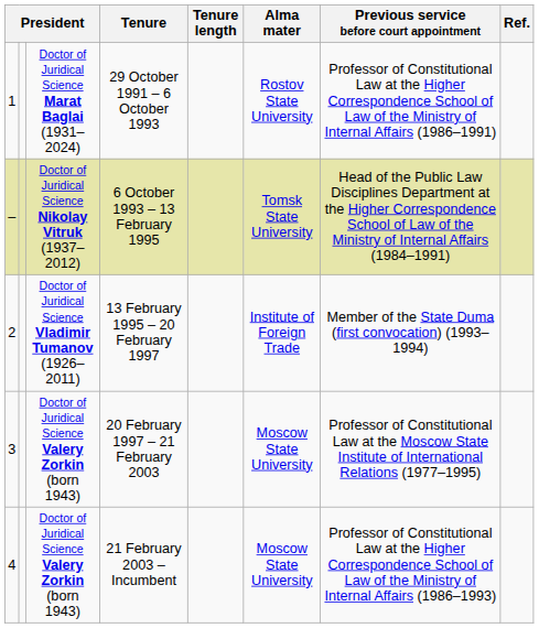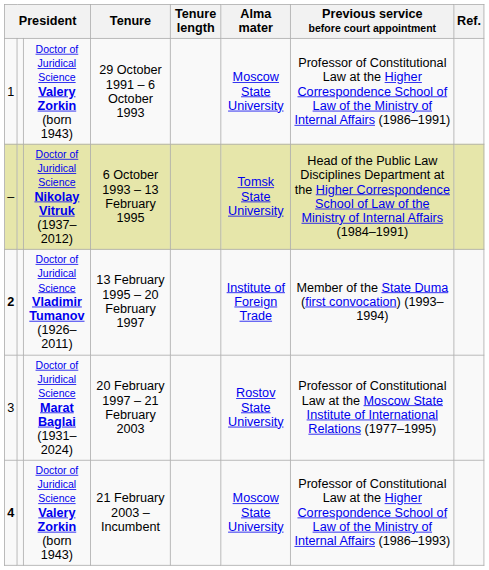 <table class="wikitable" style="text-align: center;">
 <tr>
 <th colspan="3">President</th>
 <th>Tenure</th>
 <th>Tenure length</th>
 <th>Alma mater</th>
 <th>Previous service<br><small>before court appointment</small></th>
 <th>Ref.</th>
 </tr>
 <tr>
 <td>1</td>
 <td></td>
-<td><small><a href='#'>Doctor of Juridical Science</a></small><br><strong><a href='#'>Marat Baglai</a></strong><br>(1931–2024)</td>
+<td><small><a href='#'>Doctor of Juridical Science</a></small><br><strong><a href='#'>Valery Zorkin</a></strong><br>(born 1943)</td>
 <td>29 October 1991 – 6 October 1993</td>
 <td></td>
-<td><a href='#'>Rostov State University</a></td>
+<td><a href='#'>Moscow State University</a></td>
 <td>Professor of Constitutional Law at the <a href='#'>Higher Correspondence School of Law of the Ministry of Internal Affairs</a> (1986–1991)</td>
 <td></td>
 </tr>
 <tr bgcolor="#e6e6aa">
 <td>–</td>
 <td></td>
 <td><small><a href='#'>Doctor of Juridical Science</a></small><br><strong><a href='#'>Nikolay Vitruk</a></strong><br>(1937–2012)</td>
 <td>6 October 1993 – 13 February 1995</td>
 <td></td>
 <td><a href='#'>Tomsk State University</a></td>
 <td>Head of the Public Law Disciplines Department at the <a href='#'>Higher Correspondence School of Law of the Ministry of Internal Affairs</a> (1984–1991)</td>
 <td></td>
 </tr>
 <tr>
-<td>2</td>
+<td><strong>2</strong></td>
 <td></td>
 <td><small><a href='#'>Doctor of Juridical Science</a></small><br><strong><a href='#'>Vladimir Tumanov</a></strong><br>(1926–2011)</td>
 <td>13 February 1995 – 20 February 1997</td>
 <td></td>
 <td><a href='#'>Institute of Foreign Trade</a></td>
 <td>Member of the <a href='#'>State Duma</a> (<a href='#'>first convocation</a>) (1993–1994)</td>
 <td></td>
 </tr>
 <tr>
 <td>3</td>
 <td></td>
-<td><small><a href='#'>Doctor of Juridical Science</a></small><br><strong><a href='#'>Valery Zorkin</a></strong><br>(born 1943)</td>
+<td><small><a href='#'>Doctor of Juridical Science</a></small><br><strong><a href='#'>Marat Baglai</a></strong><br>(1931–2024)</td>
 <td>20 February 1997 – 21 February 2003</td>
 <td></td>
-<td><a href='#'>Moscow State University</a></td>
+<td><a href='#'>Rostov State University</a></td>
 <td>Professor of Constitutional Law at the <a href='#'>Moscow State Institute of International Relations</a> (1977–1995)</td>
 <td></td>
 </tr>
 <tr>
-<td>4</td>
+<td><strong>4</strong></td>
 <td></td>
 <td><small><a href='#'>Doctor of Juridical Science</a></small><br><strong><a href='#'>Valery Zorkin</a></strong><br>(born 1943)</td>
 <td>21 February 2003 – Incumbent</td>
 <td></td>
 <td><a href='#'>Moscow State University</a></td>
 <td>Professor of Constitutional Law at the <a href='#'>Higher Correspondence School of Law of the Ministry of Internal Affairs</a> (1986–1993)</td>
 <td></td>
 </tr>
 </table>
